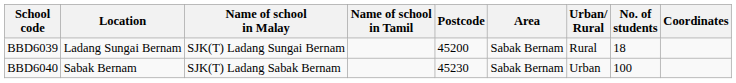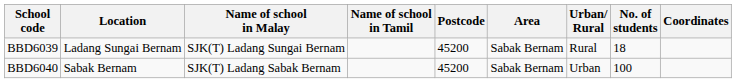 <table class="wikitable sortable">
 <tr>
 <th>School<br>code</th>
 <th>Location</th>
 <th>Name of school<br>in Malay</th>
 <th>Name of school<br>in Tamil</th>
 <th>Postcode</th>
 <th>Area</th>
 <th>Urban/<br>Rural</th>
 <th>No. of<br>students</th>
 <th>Coordinates</th>
 </tr>
 <tr>
 <td>BBD6039</td>
 <td>Ladang Sungai Bernam</td>
 <td>SJK(T) Ladang Sungai Bernam</td>
 <td></td>
 <td>45200</td>
 <td>Sabak Bernam</td>
 <td>Rural</td>
 <td>18</td>
 <td></td>
 </tr>
 <tr>
 <td>BBD6040</td>
 <td>Sabak Bernam</td>
 <td>SJK(T) Ladang Sabak Bernam</td>
 <td></td>
-<td>45230</td>
+<td>45200</td>
 <td>Sabak Bernam</td>
 <td>Urban</td>
 <td>100</td>
 <td></td>
 </tr>
 </table>
